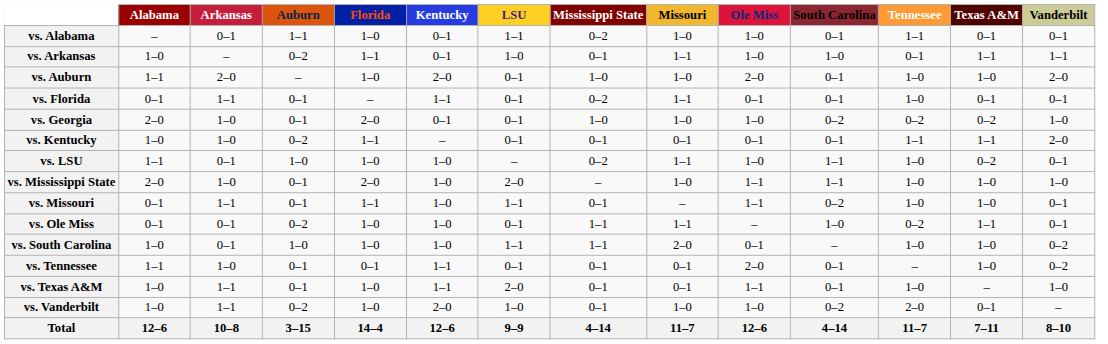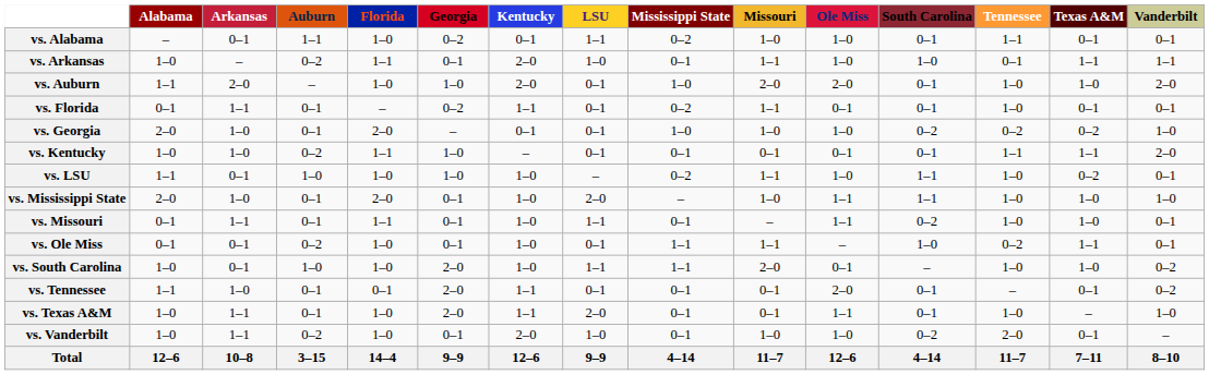 <table class="wikitable" style="white-space:nowrap;font-size:90%;">
 <tr>
 <th colspan=1 style="background:white; border-top-style:hidden; border-left-style:hidden;"   width=75> </th>
 <th style="background:#990000; color:#FFFFFF;"  width=75>Alabama</th>
 <th style="background:#C41E3A; color:#FFFFFF;"  width=75>Arkansas</th>
 <th style="background:#DD550C; color:#03244D;"  width=75>Auburn</th>
 <th style="background:#0021A5; color:#FF4A00;"  width=75>Florida</th>
+<th style="background:#D60022; color:#000000;"  width=75>Georgia</th>
 <th style="background:#273BE2; color:#FFFFFF;"  width=75>Kentucky</th>
 <th style="background:#FDD023; color:#461D7C;"  width=75>LSU</th>
 <th style="background:#800000; color:#FFFFFF;"  width=75>Mississippi State</th>
 <th style="background:#F1B82D; color:#000000;"  width=75>Missouri</th>
 <th style="background:#DC143C; color:#002B7F;"  width=75>Ole Miss</th>
 <th style="background:#8C2633; color:#000000;"  width=75>South Carolina</th>
 <th style="background:#FF9933; color:#FFFFFF;"  width=75>Tennessee</th>
 <th style="background:#500000; color:#FFFFFF;"  width=75>Texas A&M</th>
 <th style="background:#CCCC99; color:#000000;"  width=75>Vanderbilt</th>
 </tr>
 <tr style="text-align:center;">
 <th>vs. Alabama</th>
 <td>–</td>
 <td>0–1</td>
 <td>1–1</td>
 <td>1–0</td>
+<td>0–2</td>
 <td>0–1</td>
 <td>1–1</td>
 <td>0–2</td>
 <td>1–0</td>
 <td>1–0</td>
 <td>0–1</td>
 <td>1–1</td>
 <td>0–1</td>
 <td>0–1</td>
 </tr>
 <tr style="text-align:center;">
 <th>vs. Arkansas</th>
 <td>1–0</td>
 <td>–</td>
 <td>0–2</td>
 <td>1–1</td>
 <td>0–1</td>
+<td>2–0</td>
 <td>1–0</td>
 <td>0–1</td>
 <td>1–1</td>
 <td>1–0</td>
 <td>1–0</td>
 <td>0–1</td>
 <td>1–1</td>
 <td>1–1</td>
 </tr>
 <tr style="text-align:center;">
 <th>vs. Auburn</th>
 <td>1–1</td>
 <td>2–0</td>
 <td>–</td>
 <td>1–0</td>
+<td>1–0</td>
 <td>2–0</td>
 <td>0–1</td>
 <td>1–0</td>
-<td>1–0</td>
+<td>2–0</td>
 <td>2–0</td>
 <td>0–1</td>
 <td>1–0</td>
 <td>1–0</td>
 <td>2–0</td>
 </tr>
 <tr style="text-align:center;">
 <th>vs. Florida</th>
 <td>0–1</td>
 <td>1–1</td>
 <td>0–1</td>
 <td>–</td>
+<td>0–2</td>
 <td>1–1</td>
 <td>0–1</td>
 <td>0–2</td>
 <td>1–1</td>
 <td>0–1</td>
 <td>0–1</td>
 <td>1–0</td>
 <td>0–1</td>
 <td>0–1</td>
 </tr>
 <tr style="text-align:center;">
 <th>vs. Georgia</th>
 <td>2–0</td>
 <td>1–0</td>
 <td>0–1</td>
 <td>2–0</td>
+<td>–</td>
 <td>0–1</td>
 <td>0–1</td>
 <td>1–0</td>
 <td>1–0</td>
 <td>1–0</td>
 <td>0–2</td>
 <td>0–2</td>
 <td>0–2</td>
 <td>1–0</td>
 </tr>
 <tr style="text-align:center;">
 <th>vs. Kentucky</th>
 <td>1–0</td>
 <td>1–0</td>
 <td>0–2</td>
 <td>1–1</td>
+<td>1–0</td>
 <td>–</td>
 <td>0–1</td>
 <td>0–1</td>
 <td>0–1</td>
 <td>0–1</td>
 <td>0–1</td>
 <td>1–1</td>
 <td>1–1</td>
 <td>2–0</td>
 </tr>
 <tr style="text-align:center;">
 <th>vs. LSU</th>
 <td>1–1</td>
 <td>0–1</td>
+<td>1–0</td>
 <td>1–0</td>
 <td>1–0</td>
 <td>1–0</td>
 <td>–</td>
 <td>0–2</td>
 <td>1–1</td>
 <td>1–0</td>
 <td>1–1</td>
 <td>1–0</td>
 <td>0–2</td>
 <td>0–1</td>
 </tr>
 <tr style="text-align:center;">
 <th>vs. Mississippi State</th>
 <td>2–0</td>
 <td>1–0</td>
 <td>0–1</td>
 <td>2–0</td>
+<td>0–1</td>
 <td>1–0</td>
 <td>2–0</td>
 <td>–</td>
 <td>1–0</td>
 <td>1–1</td>
 <td>1–1</td>
 <td>1–0</td>
 <td>1–0</td>
 <td>1–0</td>
 </tr>
 <tr style="text-align:center;">
 <th>vs. Missouri</th>
 <td>0–1</td>
 <td>1–1</td>
 <td>0–1</td>
 <td>1–1</td>
+<td>0–1</td>
 <td>1–0</td>
 <td>1–1</td>
 <td>0–1</td>
 <td>–</td>
 <td>1–1</td>
 <td>0–2</td>
 <td>1–0</td>
 <td>1–0</td>
 <td>0–1</td>
 </tr>
 <tr style="text-align:center;">
 <th>vs. Ole Miss</th>
 <td>0–1</td>
 <td>0–1</td>
 <td>0–2</td>
 <td>1–0</td>
+<td>0–1</td>
 <td>1–0</td>
 <td>0–1</td>
 <td>1–1</td>
 <td>1–1</td>
 <td>–</td>
 <td>1–0</td>
 <td>0–2</td>
 <td>1–1</td>
 <td>0–1</td>
 </tr>
 <tr style="text-align:center;">
 <th>vs. South Carolina</th>
 <td>1–0</td>
 <td>0–1</td>
 <td>1–0</td>
 <td>1–0</td>
+<td>2–0</td>
 <td>1–0</td>
 <td>1–1</td>
 <td>1–1</td>
 <td>2–0</td>
 <td>0–1</td>
 <td>–</td>
 <td>1–0</td>
 <td>1–0</td>
 <td>0–2</td>
 </tr>
 <tr style="text-align:center;">
 <th>vs. Tennessee</th>
 <td>1–1</td>
 <td>1–0</td>
 <td>0–1</td>
 <td>0–1</td>
+<td>2–0</td>
 <td>1–1</td>
 <td>0–1</td>
 <td>0–1</td>
 <td>0–1</td>
 <td>2–0</td>
 <td>0–1</td>
 <td>–</td>
-<td>1–0</td>
+<td>0–1</td>
 <td>0–2</td>
 </tr>
 <tr style="text-align:center;">
 <th>vs. Texas A&M</th>
 <td>1–0</td>
 <td>1–1</td>
 <td>0–1</td>
 <td>1–0</td>
+<td>2–0</td>
 <td>1–1</td>
 <td>2–0</td>
 <td>0–1</td>
 <td>0–1</td>
 <td>1–1</td>
 <td>0–1</td>
 <td>1–0</td>
 <td>–</td>
 <td>1–0</td>
 </tr>
 <tr style="text-align:center;">
 <th>vs. Vanderbilt</th>
 <td>1–0</td>
 <td>1–1</td>
 <td>0–2</td>
 <td>1–0</td>
+<td>0–1</td>
 <td>2–0</td>
 <td>1–0</td>
 <td>0–1</td>
 <td>1–0</td>
 <td>1–0</td>
 <td>0–2</td>
 <td>2–0</td>
 <td>0–1</td>
 <td>–<br></td>
 </tr>
 <tr style="text-align:center;">
 <th>Total</th>
 <th>12–6</th>
 <th>10–8</th>
 <th>3–15</th>
 <th>14–4</th>
+<th>9–9</th>
 <th>12–6</th>
 <th>9–9</th>
 <th>4–14</th>
 <th>11–7</th>
 <th>12–6</th>
 <th>4–14</th>
 <th>11–7</th>
 <th>7–11</th>
 <th>8–10</th>
 </tr>
 </table>
